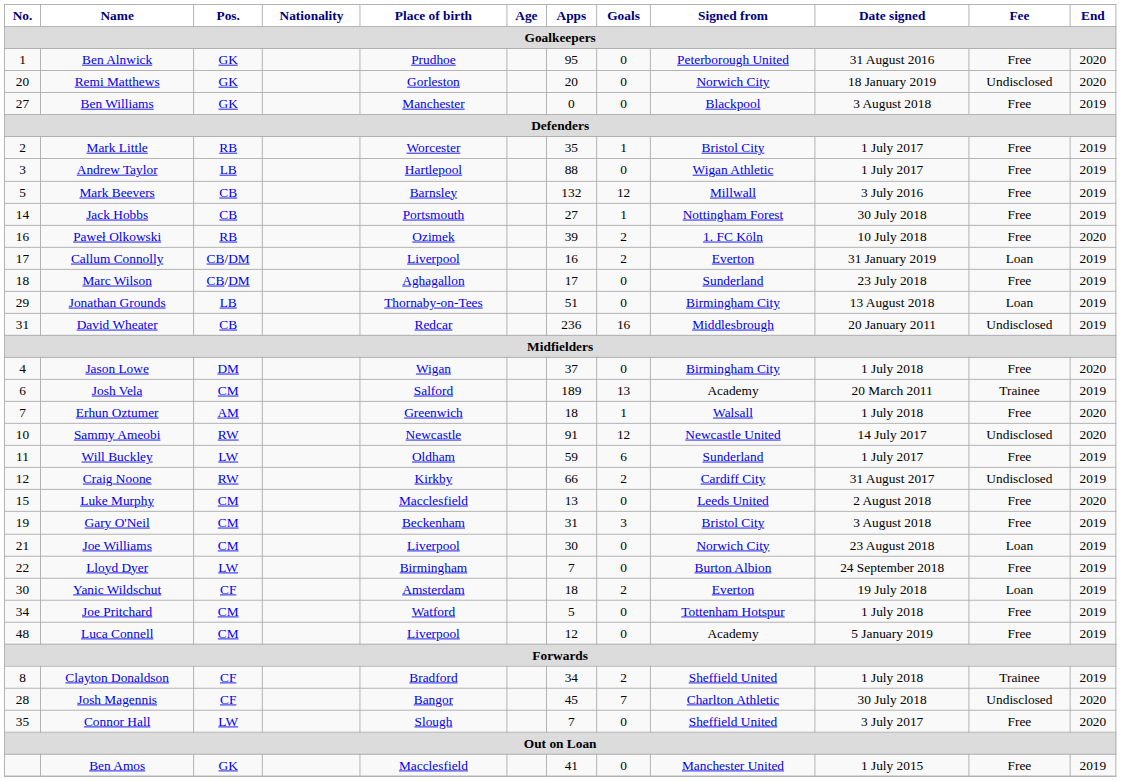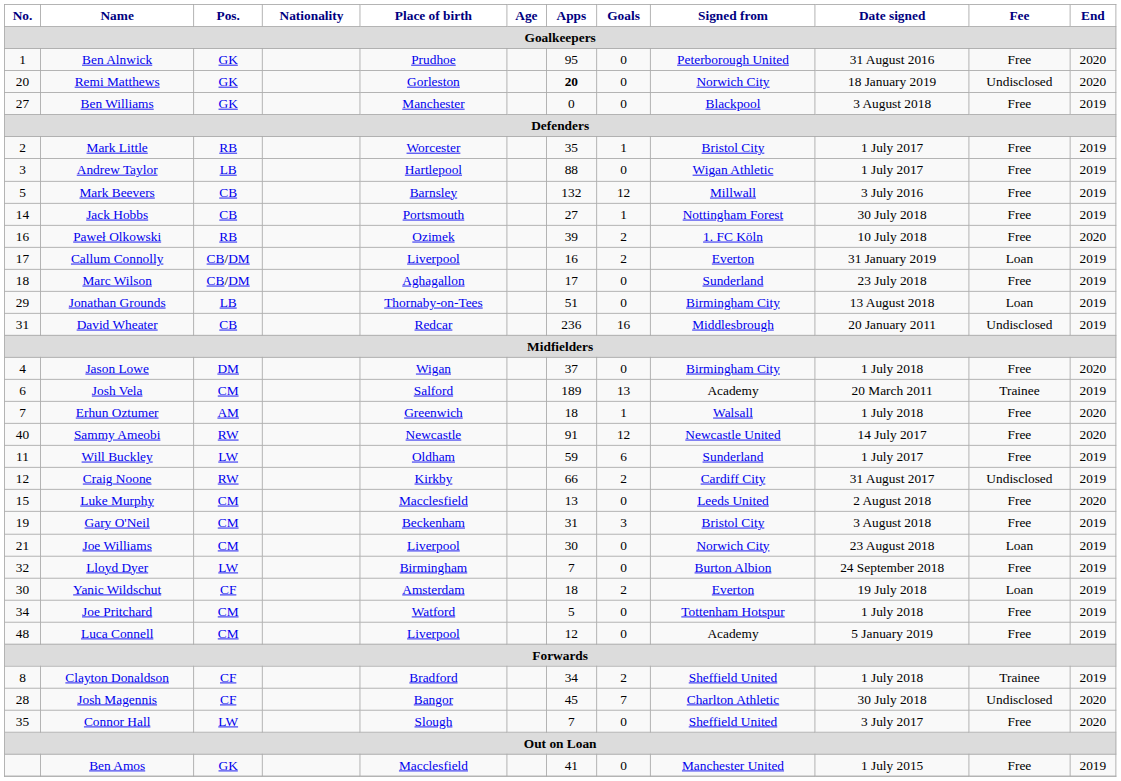 <table class="wikitable" style="text-align:center; font-size:95%; width:100%;">
 <tr>
 <th style="background:white; color:navy;">No.</th>
 <th style="background:white; color:navy;">Name</th>
 <th style="background:white; color:navy;">Pos.</th>
 <th style="background:white; color:navy;">Nationality</th>
 <th style="background:white; color:navy;">Place of birth</th>
 <th style="background:white; color:navy;">Age</th>
 <th style="background:white; color:navy;">Apps</th>
 <th style="background:white; color:navy;">Goals</th>
 <th style="background:white; color:navy;">Signed from</th>
 <th style="background:white; color:navy;">Date signed</th>
 <th style="background:white; color:navy;">Fee</th>
 <th style="background:white; color:navy;">End</th>
 </tr>
 <tr>
 <th colspan="14" style="background:#dcdcdc;">Goalkeepers</th>
 </tr>
 <tr>
 <td>1</td>
 <td><a href='#'>Ben Alnwick</a></td>
 <td><a href='#'>GK</a></td>
 <td></td>
 <td><a href='#'>Prudhoe</a></td>
 <td></td>
 <td>95</td>
 <td>0</td>
 <td><a href='#'>Peterborough United</a></td>
 <td>31 August 2016</td>
 <td>Free</td>
 <td>2020</td>
 </tr>
 <tr>
 <td>20</td>
 <td><a href='#'>Remi Matthews</a></td>
 <td><a href='#'>GK</a></td>
 <td></td>
 <td><a href='#'>Gorleston</a></td>
 <td></td>
-<td>20</td>
+<td><strong>20</strong></td>
 <td>0</td>
 <td><a href='#'>Norwich City</a></td>
 <td>18 January 2019</td>
 <td>Undisclosed</td>
 <td>2020</td>
 </tr>
 <tr>
 <td>27</td>
 <td><a href='#'>Ben Williams</a></td>
 <td><a href='#'>GK</a></td>
 <td></td>
 <td><a href='#'>Manchester</a></td>
 <td></td>
 <td>0</td>
 <td>0</td>
 <td><a href='#'>Blackpool</a></td>
 <td>3 August 2018</td>
 <td>Free</td>
 <td>2019</td>
 </tr>
 <tr>
 <th colspan="14" style="background:#dcdcdc;">Defenders</th>
 </tr>
 <tr>
 <td>2</td>
 <td><a href='#'>Mark Little</a></td>
 <td><a href='#'>RB</a></td>
 <td></td>
 <td><a href='#'>Worcester</a></td>
 <td></td>
 <td>35</td>
 <td>1</td>
 <td><a href='#'>Bristol City</a></td>
 <td>1 July 2017</td>
 <td>Free</td>
 <td>2019</td>
 </tr>
 <tr>
 <td>3</td>
 <td><a href='#'>Andrew Taylor</a></td>
 <td><a href='#'>LB</a></td>
 <td></td>
 <td><a href='#'>Hartlepool</a></td>
 <td></td>
 <td>88</td>
 <td>0</td>
 <td><a href='#'>Wigan Athletic</a></td>
 <td>1 July 2017</td>
 <td>Free</td>
 <td>2019</td>
 </tr>
 <tr>
 <td>5</td>
 <td><a href='#'>Mark Beevers</a></td>
 <td><a href='#'>CB</a></td>
 <td></td>
 <td><a href='#'>Barnsley</a></td>
 <td></td>
 <td>132</td>
 <td>12</td>
 <td><a href='#'>Millwall</a></td>
 <td>3 July 2016</td>
 <td>Free</td>
 <td>2019</td>
 </tr>
 <tr>
 <td>14</td>
 <td><a href='#'>Jack Hobbs</a></td>
 <td><a href='#'>CB</a></td>
 <td></td>
 <td><a href='#'>Portsmouth</a></td>
 <td></td>
 <td>27</td>
 <td>1</td>
 <td><a href='#'>Nottingham Forest</a></td>
 <td>30 July 2018</td>
 <td>Free</td>
 <td>2019</td>
 </tr>
 <tr>
 <td>16</td>
 <td><a href='#'>Paweł Olkowski</a></td>
 <td><a href='#'>RB</a></td>
 <td></td>
 <td><a href='#'>Ozimek</a></td>
 <td></td>
 <td>39</td>
 <td>2</td>
 <td><a href='#'>1. FC Köln</a></td>
 <td>10 July 2018</td>
 <td>Free</td>
 <td>2020</td>
 </tr>
 <tr>
 <td>17</td>
 <td><a href='#'>Callum Connolly</a></td>
 <td><a href='#'>CB</a>/<a href='#'>DM</a></td>
 <td></td>
 <td><a href='#'>Liverpool</a></td>
 <td></td>
 <td>16</td>
 <td>2</td>
 <td><a href='#'>Everton</a></td>
 <td>31 January 2019</td>
 <td>Loan</td>
 <td>2019</td>
 </tr>
 <tr>
 <td>18</td>
 <td><a href='#'>Marc Wilson</a></td>
 <td><a href='#'>CB</a>/<a href='#'>DM</a></td>
 <td></td>
 <td><a href='#'>Aghagallon</a></td>
 <td></td>
 <td>17</td>
 <td>0</td>
 <td><a href='#'>Sunderland</a></td>
 <td>23 July 2018</td>
 <td>Free</td>
 <td>2019</td>
 </tr>
 <tr>
 <td>29</td>
 <td><a href='#'>Jonathan Grounds</a></td>
 <td><a href='#'>LB</a></td>
 <td></td>
 <td><a href='#'>Thornaby-on-Tees</a></td>
 <td></td>
 <td>51</td>
 <td>0</td>
 <td><a href='#'>Birmingham City</a></td>
 <td>13 August 2018</td>
 <td>Loan</td>
 <td>2019</td>
 </tr>
 <tr>
 <td>31</td>
 <td><a href='#'>David Wheater</a></td>
 <td><a href='#'>CB</a></td>
 <td></td>
 <td><a href='#'>Redcar</a></td>
 <td></td>
 <td>236</td>
 <td>16</td>
 <td><a href='#'>Middlesbrough</a></td>
 <td>20 January 2011</td>
 <td>Undisclosed</td>
 <td>2019</td>
 </tr>
 <tr>
 <th colspan="14" style="background:#dcdcdc;">Midfielders</th>
 </tr>
 <tr>
 <td>4</td>
 <td><a href='#'>Jason Lowe</a></td>
 <td><a href='#'>DM</a></td>
 <td></td>
 <td><a href='#'>Wigan</a></td>
 <td></td>
 <td>37</td>
 <td>0</td>
 <td><a href='#'>Birmingham City</a></td>
 <td>1 July 2018</td>
 <td>Free</td>
 <td>2020</td>
 </tr>
 <tr>
 <td>6</td>
 <td><a href='#'>Josh Vela</a></td>
 <td><a href='#'>CM</a></td>
 <td></td>
 <td><a href='#'>Salford</a></td>
 <td></td>
 <td>189</td>
 <td>13</td>
 <td>Academy</td>
 <td>20 March 2011</td>
 <td>Trainee</td>
 <td>2019</td>
 </tr>
 <tr>
 <td>7</td>
 <td><a href='#'>Erhun Oztumer</a></td>
 <td><a href='#'>AM</a></td>
 <td></td>
 <td><a href='#'>Greenwich</a></td>
 <td></td>
 <td>18</td>
 <td>1</td>
 <td><a href='#'>Walsall</a></td>
 <td>1 July 2018</td>
 <td>Free</td>
 <td>2020</td>
 </tr>
 <tr>
-<td>10</td>
+<td>40</td>
 <td><a href='#'>Sammy Ameobi</a></td>
 <td><a href='#'>RW</a></td>
 <td></td>
 <td><a href='#'>Newcastle</a></td>
 <td></td>
 <td>91</td>
 <td>12</td>
 <td><a href='#'>Newcastle United</a></td>
 <td>14 July 2017</td>
-<td>Undisclosed</td>
+<td>Free</td>
 <td>2020</td>
 </tr>
 <tr>
 <td>11</td>
 <td><a href='#'>Will Buckley</a></td>
 <td><a href='#'>LW</a></td>
 <td></td>
 <td><a href='#'>Oldham</a></td>
 <td></td>
 <td>59</td>
 <td>6</td>
 <td><a href='#'>Sunderland</a></td>
 <td>1 July 2017</td>
 <td>Free</td>
 <td>2019</td>
 </tr>
 <tr>
 <td>12</td>
 <td><a href='#'>Craig Noone</a></td>
 <td><a href='#'>RW</a></td>
 <td></td>
 <td><a href='#'>Kirkby</a></td>
 <td></td>
 <td>66</td>
 <td>2</td>
 <td><a href='#'>Cardiff City</a></td>
 <td>31 August 2017</td>
 <td>Undisclosed</td>
 <td>2019</td>
 </tr>
 <tr>
 <td>15</td>
 <td><a href='#'>Luke Murphy</a></td>
 <td><a href='#'>CM</a></td>
 <td></td>
 <td><a href='#'>Macclesfield</a></td>
 <td></td>
 <td>13</td>
 <td>0</td>
 <td><a href='#'>Leeds United</a></td>
 <td>2 August 2018</td>
 <td>Free</td>
 <td>2020</td>
 </tr>
 <tr>
 <td>19</td>
 <td><a href='#'>Gary O'Neil</a></td>
 <td><a href='#'>CM</a></td>
 <td></td>
 <td><a href='#'>Beckenham</a></td>
 <td></td>
 <td>31</td>
 <td>3</td>
 <td><a href='#'>Bristol City</a></td>
 <td>3 August 2018</td>
 <td>Free</td>
 <td>2019</td>
 </tr>
 <tr>
 <td>21</td>
 <td><a href='#'>Joe Williams</a></td>
 <td><a href='#'>CM</a></td>
 <td></td>
 <td><a href='#'>Liverpool</a></td>
 <td></td>
 <td>30</td>
 <td>0</td>
 <td><a href='#'>Norwich City</a></td>
 <td>23 August 2018</td>
 <td>Loan</td>
 <td>2019</td>
 </tr>
 <tr>
-<td>22</td>
+<td>32</td>
 <td><a href='#'>Lloyd Dyer</a></td>
 <td><a href='#'>LW</a></td>
 <td></td>
 <td><a href='#'>Birmingham</a></td>
 <td></td>
 <td>7</td>
 <td>0</td>
 <td><a href='#'>Burton Albion</a></td>
 <td>24 September 2018</td>
 <td>Free</td>
 <td>2019</td>
 </tr>
 <tr>
 <td>30</td>
 <td><a href='#'>Yanic Wildschut</a></td>
 <td><a href='#'>CF</a></td>
 <td></td>
 <td><a href='#'>Amsterdam</a></td>
 <td></td>
 <td>18</td>
 <td>2</td>
 <td><a href='#'>Everton</a></td>
 <td>19 July 2018</td>
 <td>Loan</td>
 <td>2019</td>
 </tr>
 <tr>
 <td>34</td>
 <td><a href='#'>Joe Pritchard</a></td>
 <td><a href='#'>CM</a></td>
 <td></td>
 <td><a href='#'>Watford</a></td>
 <td></td>
 <td>5</td>
 <td>0</td>
 <td><a href='#'>Tottenham Hotspur</a></td>
 <td>1 July 2018</td>
 <td>Free</td>
 <td>2019</td>
 </tr>
 <tr>
 <td>48</td>
 <td><a href='#'>Luca Connell</a></td>
 <td><a href='#'>CM</a></td>
 <td></td>
 <td><a href='#'>Liverpool</a></td>
 <td></td>
 <td>12</td>
 <td>0</td>
 <td>Academy</td>
 <td>5 January 2019</td>
 <td>Free</td>
 <td>2019</td>
 </tr>
 <tr>
 <th colspan="14" style="background:#dcdcdc;">Forwards</th>
 </tr>
 <tr>
 <td>8</td>
 <td><a href='#'>Clayton Donaldson</a></td>
 <td><a href='#'>CF</a></td>
 <td></td>
 <td><a href='#'>Bradford</a></td>
 <td></td>
 <td>34</td>
 <td>2</td>
 <td><a href='#'>Sheffield United</a></td>
 <td>1 July 2018</td>
 <td>Trainee</td>
 <td>2019</td>
 </tr>
 <tr>
 <td>28</td>
 <td><a href='#'>Josh Magennis</a></td>
 <td><a href='#'>CF</a></td>
 <td></td>
 <td><a href='#'>Bangor</a></td>
 <td></td>
 <td>45</td>
 <td>7</td>
 <td><a href='#'>Charlton Athletic</a></td>
 <td>30 July 2018</td>
 <td>Undisclosed</td>
 <td>2020</td>
 </tr>
 <tr>
 <td>35</td>
 <td><a href='#'>Connor Hall</a></td>
 <td><a href='#'>LW</a></td>
 <td></td>
 <td><a href='#'>Slough</a></td>
 <td></td>
 <td>7</td>
 <td>0</td>
 <td><a href='#'>Sheffield United</a></td>
 <td>3 July 2017</td>
 <td>Free</td>
 <td>2020</td>
 </tr>
 <tr>
 <th colspan="14" style="background:#dcdcdc;">Out on Loan</th>
 </tr>
 <tr>
 <td></td>
 <td><a href='#'>Ben Amos</a></td>
 <td><a href='#'>GK</a></td>
 <td></td>
 <td><a href='#'>Macclesfield</a></td>
 <td></td>
 <td>41</td>
 <td>0</td>
 <td><a href='#'>Manchester United</a></td>
 <td>1 July 2015</td>
 <td>Free</td>
 <td>2019</td>
 </tr>
 <tr>
 </tr>
 </table>
